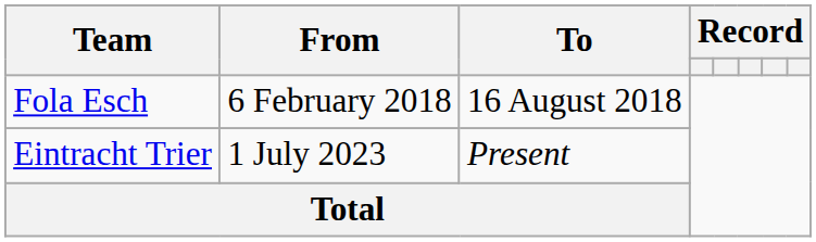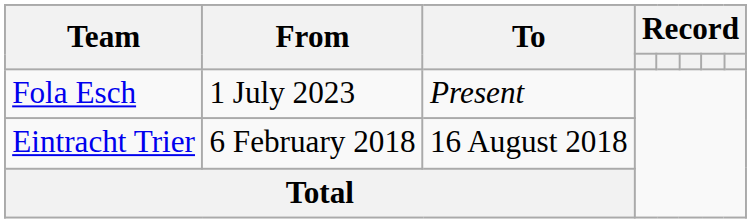 <table class=wikitable style=text-align:center>
 <tr>
 <th rowspan=2>Team</th>
 <th rowspan=2>From</th>
 <th rowspan=2>To</th>
 <th colspan=5>Record</th>
 </tr>
 <tr>
 <th></th>
 <th></th>
 <th></th>
 <th></th>
 <th></th>
 </tr>
 <tr>
 <td align=left><a href='#'>Fola Esch</a></td>
-<td align=left>6 February 2018</td>
-<td align=left>16 August 2018<br></td>
+<td align=left>1 July 2023</td>
+<td align=left><em>Present</em><br></td>
 </tr>
 <tr>
 <td align=left><a href='#'>Eintracht Trier</a></td>
-<td align=left>1 July 2023</td>
-<td align=left><em>Present</em><br></td>
+<td align=left>6 February 2018</td>
+<td align=left>16 August 2018<br></td>
 </tr>
 <tr>
 <th colspan=3>Total<br></th>
 </tr>
 </table>
